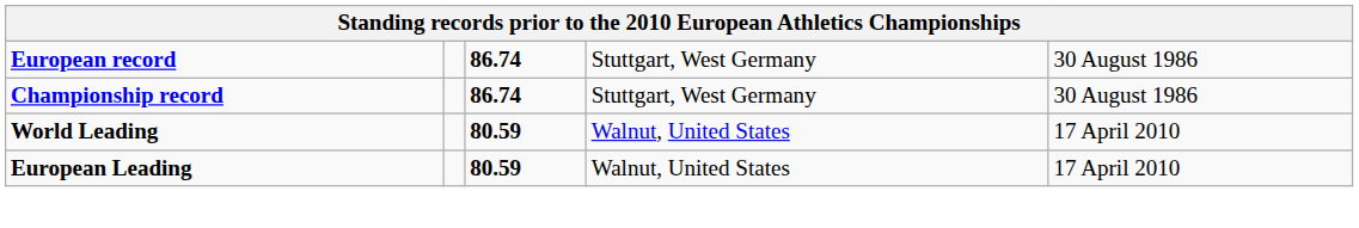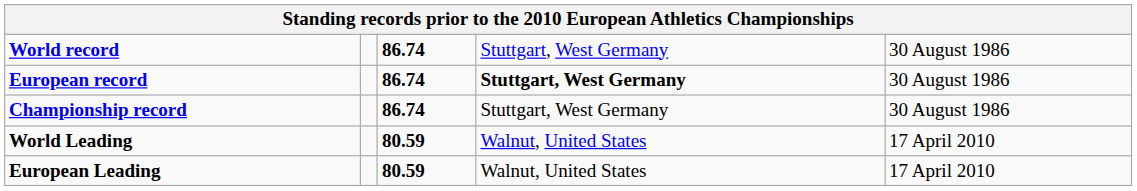 <table class="wikitable" width=75%>
 <tr>
 <th colspan="5">Standing records prior to the 2010 European Athletics Championships</th>
 </tr>
 <tr>
+<td><strong><a href='#'>World record</a></strong></td>
+<td></td>
+<td><strong>86.74</strong></td>
+<td><a href='#'>Stuttgart</a>, <a href='#'>West Germany</a></td>
+<td>30 August 1986</td>
+</tr>
+<tr>
 <td><strong><a href='#'>European record</a></strong></td>
 <td></td>
 <td><strong>86.74</strong></td>
-<td>Stuttgart, West Germany</td>
+<td><strong>Stuttgart, West Germany</strong></td>
 <td>30 August 1986</td>
 </tr>
 <tr>
 <td><strong><a href='#'>Championship record</a></strong></td>
 <td></td>
 <td><strong>86.74</strong></td>
 <td>Stuttgart, West Germany</td>
 <td>30 August 1986</td>
 </tr>
 <tr>
 <td><strong>World Leading</strong></td>
 <td></td>
 <td><strong>80.59</strong></td>
 <td><a href='#'>Walnut</a>, <a href='#'>United States</a></td>
 <td>17 April 2010</td>
 </tr>
 <tr>
 <td><strong>European Leading</strong></td>
 <td></td>
 <td><strong>80.59</strong></td>
 <td>Walnut, United States</td>
 <td>17 April 2010</td>
 </tr>
 </table>
